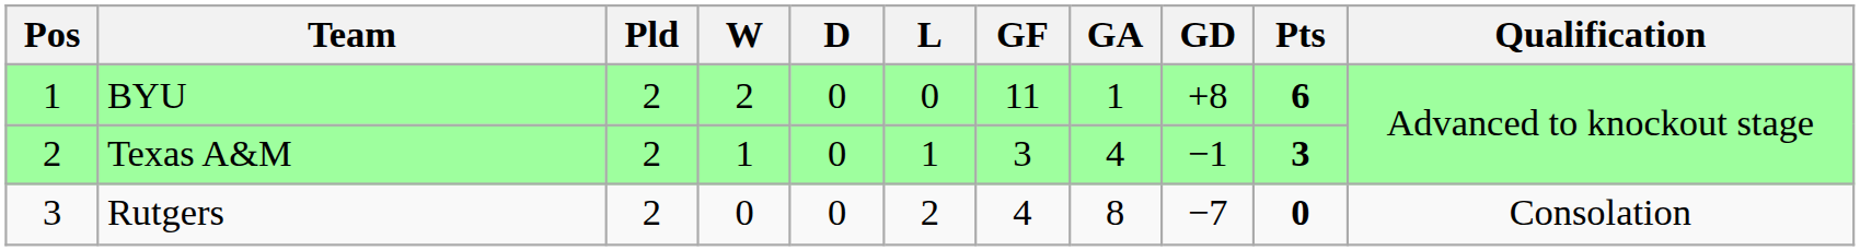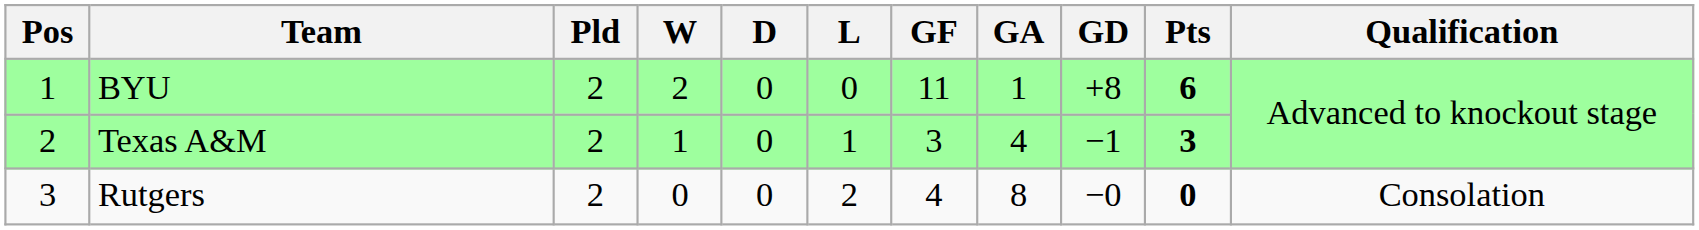 <table class="wikitable" style="text-align:center; margin: 1em auto">
 <tr>
 <th style=width:2em>Pos</th>
 <th style=width:13em>Team</th>
 <th style=width:2em>Pld</th>
 <th style=width:2em>W</th>
 <th style=width:2em>D</th>
 <th style=width:2em>L</th>
 <th style=width:2em>GF</th>
 <th style=width:2em>GA</th>
 <th style=width:2em>GD</th>
 <th style=width:2em>Pts</th>
 <th style=width:13em>Qualification</th>
 </tr>
 <tr bgcolor="#9eff9e">
 <td>1</td>
 <td style="text-align:left">BYU</td>
 <td>2</td>
 <td>2</td>
 <td>0</td>
 <td>0</td>
 <td>11</td>
 <td>1</td>
 <td>+8<strong></strong></td>
 <td><strong>6</strong></td>
 <td rowspan="2">Advanced to knockout stage</td>
 </tr>
 <tr bgcolor="#9eff9e">
 <td>2</td>
 <td style="text-align:left">Texas A&M</td>
 <td>2</td>
 <td>1</td>
 <td>0</td>
 <td>1</td>
 <td>3</td>
 <td>4</td>
 <td>−1</td>
 <td><strong>3</strong></td>
 </tr>
 <tr>
 <td>3</td>
 <td style="text-align:left">Rutgers</td>
 <td>2</td>
 <td>0</td>
 <td>0</td>
 <td>2</td>
 <td>4</td>
 <td>8</td>
-<td>−7<strong></strong></td>
+<td>−0<strong></strong></td>
 <td><strong>0</strong></td>
 <td>Consolation</td>
 </tr>
 </table>
